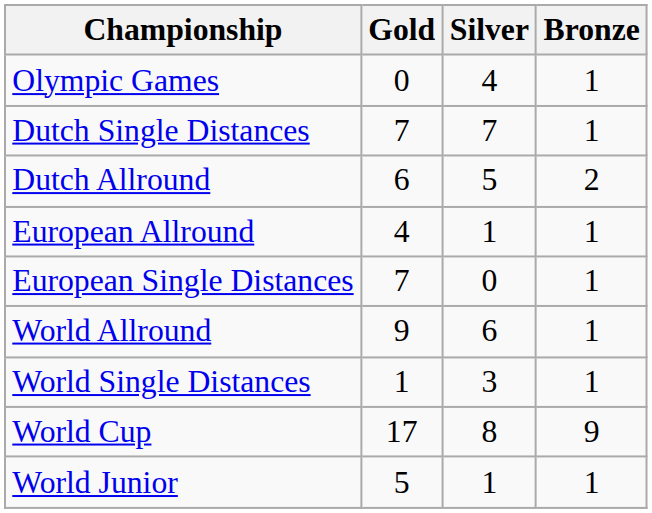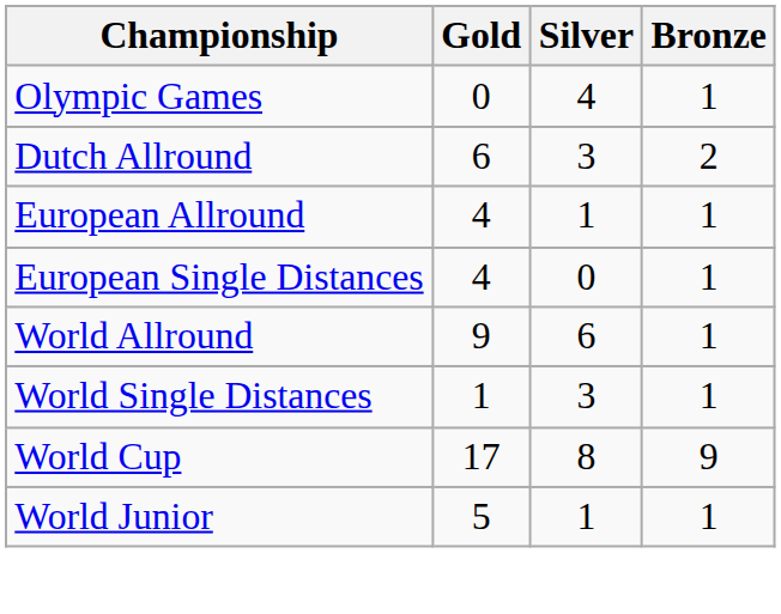 <table class="wikitable sortable"  style="text-align:center;">
 <tr>
 <th>Championship</th>
 <th>Gold <br> </th>
 <th>Silver <br> </th>
 <th>Bronze <br> </th>
 </tr>
 <tr>
 <td style="text-align:left"><a href='#'>Olympic Games</a></td>
 <td>0</td>
 <td>4</td>
 <td>1</td>
 </tr>
 <tr>
-<td style="text-align:left"><a href='#'>Dutch Single Distances</a></td>
-<td>7</td>
-<td>7</td>
-<td>1</td>
-</tr>
-<tr>
 <td style="text-align:left"><a href='#'>Dutch Allround</a></td>
 <td>6</td>
-<td>5</td>
+<td>3</td>
 <td>2</td>
 </tr>
 <tr>
 <td style="text-align:left"><a href='#'> European Allround</a></td>
 <td>4</td>
 <td>1</td>
 <td>1</td>
 </tr>
 <tr>
 <td style="text-align:left"><a href='#'>European Single Distances</a></td>
-<td>7</td>
+<td>4</td>
 <td>0</td>
 <td>1</td>
 </tr>
 <tr>
 <td style="text-align:left"><a href='#'> World Allround</a></td>
 <td>9</td>
 <td>6</td>
 <td>1</td>
 </tr>
 <tr>
 <td style="text-align:left"><a href='#'> World Single Distances</a></td>
 <td>1</td>
 <td>3</td>
 <td>1</td>
 </tr>
 <tr>
 <td style="text-align:left"><a href='#'>World Cup</a></td>
 <td>17</td>
 <td>8</td>
 <td>9</td>
 </tr>
 <tr>
 <td style="text-align:left"><a href='#'> World Junior</a></td>
 <td>5</td>
 <td>1</td>
 <td>1</td>
 </tr>
 </table>
